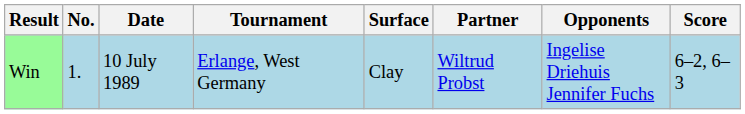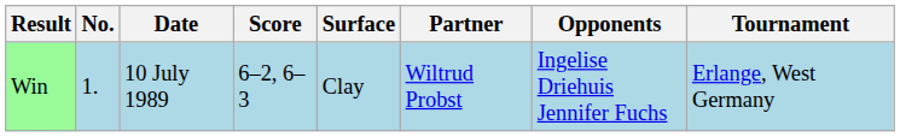 <table class="sortable wikitable" style="font-size:95%">
 <tr>
 <th>Result</th>
 <th>No.</th>
 <th>Date</th>
-<th>Tournament</th>
+<th>Score</th>
 <th>Surface</th>
 <th>Partner</th>
 <th>Opponents</th>
-<th>Score</th>
+<th>Tournament</th>
 </tr>
 <tr style="background:lightblue;">
 <td style="background:#98fb98;">Win</td>
 <td>1.</td>
 <td>10 July 1989</td>
-<td><a href='#'>Erlange</a>, West Germany</td>
+<td>6–2, 6–3</td>
 <td>Clay</td>
 <td> <a href='#'>Wiltrud Probst</a></td>
 <td> <a href='#'>Ingelise Driehuis</a> <br>  <a href='#'>Jennifer Fuchs</a></td>
-<td>6–2, 6–3</td>
+<td><a href='#'>Erlange</a>, West Germany</td>
 </tr>
 </table>
